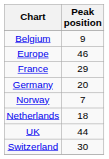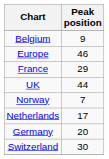 <table class="wikitable sortable plainrowheaders" style="text-align:center">
 <tr>
 <th scope="col">Chart</th>
 <th scope="col">Peak<br>position</th>
 </tr>
 <tr>
 </tr>
 <tr>
 <td><a href='#'>Belgium</a></td>
 <td align="center">9</td>
 </tr>
 <tr>
 <td><a href='#'>Europe</a></td>
 <td align="center">46</td>
 </tr>
 <tr>
 <td><a href='#'>France</a></td>
 <td align="center">29</td>
 </tr>
 <tr>
-<td><a href='#'>Germany</a></td>
-<td align="center">20</td>
+<td><a href='#'>UK</a></td>
+<td align="center">44</td>
 </tr>
 <tr>
 <td><a href='#'>Norway</a></td>
 <td align="center">7</td>
 </tr>
 <tr>
 <td><a href='#'>Netherlands</a></td>
-<td align="center">18</td>
+<td align="center">17</td>
 </tr>
 <tr>
-<td><a href='#'>UK</a></td>
-<td align="center">44</td>
+<td><a href='#'>Germany</a></td>
+<td align="center">20</td>
 </tr>
 <tr>
 <td><a href='#'>Switzerland</a></td>
 <td align="center">30</td>
 </tr>
 <tr>
 </tr>
 </table>
